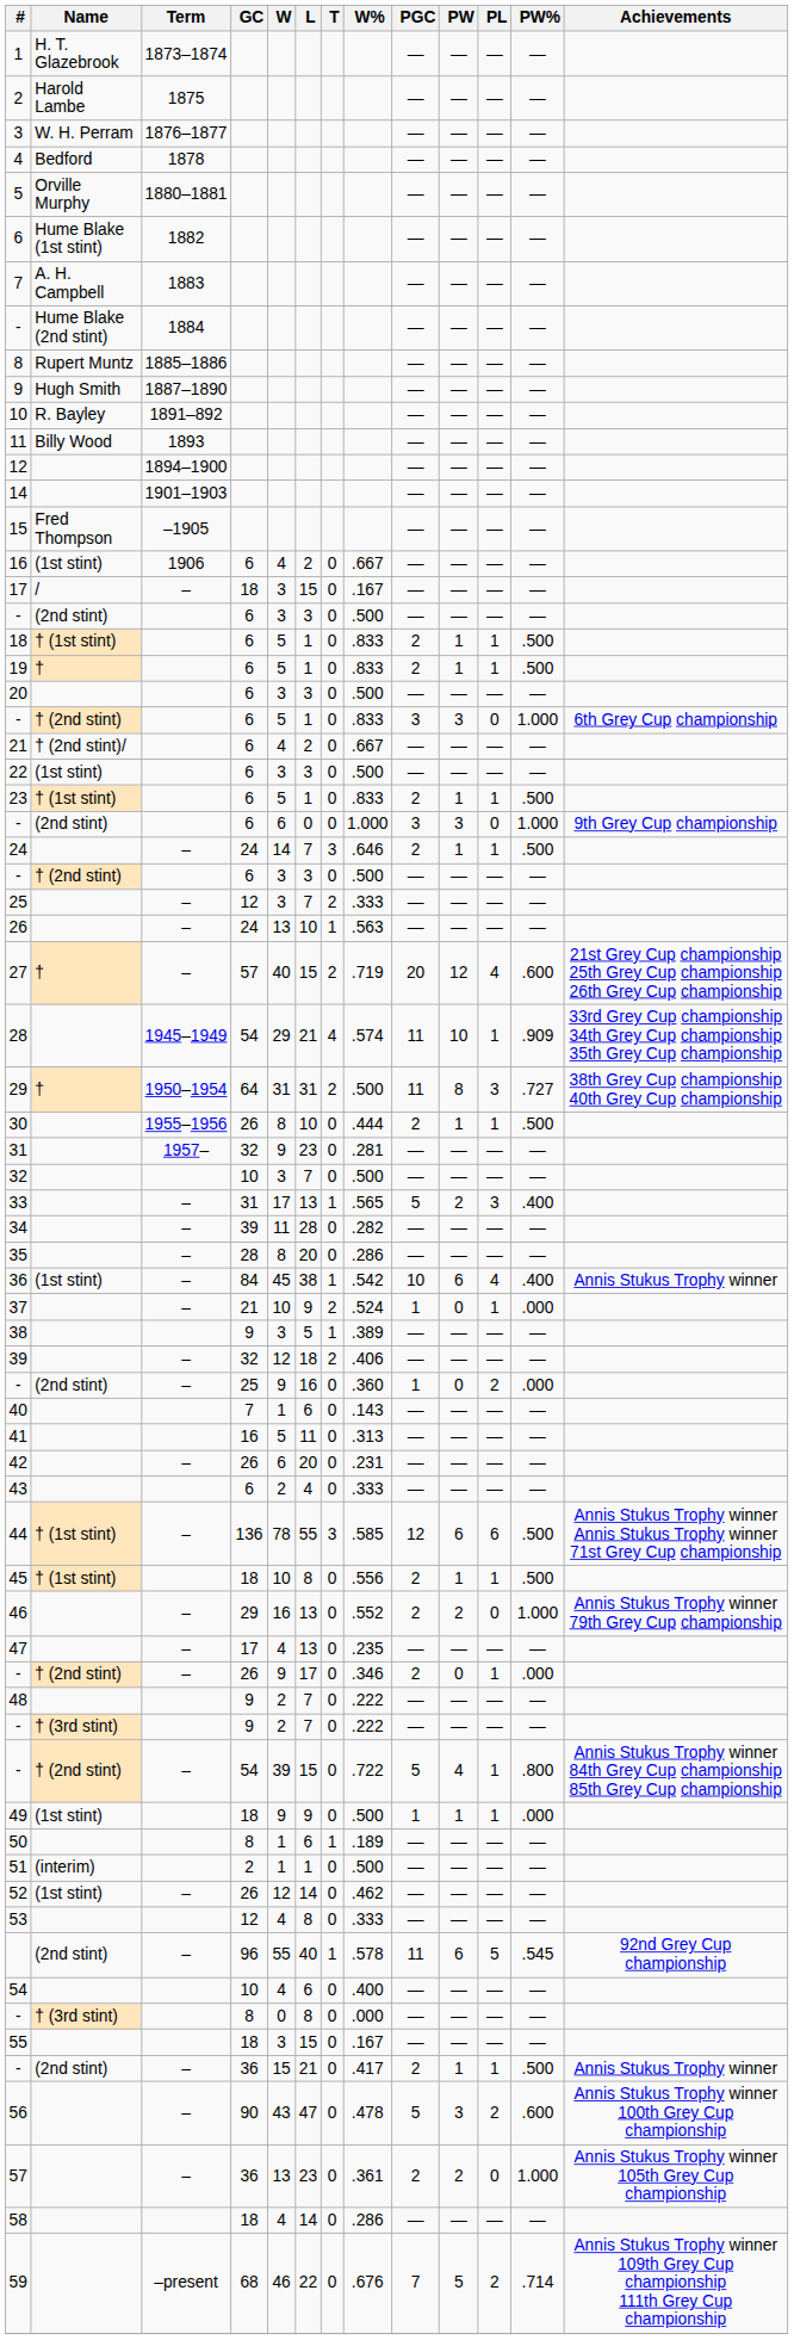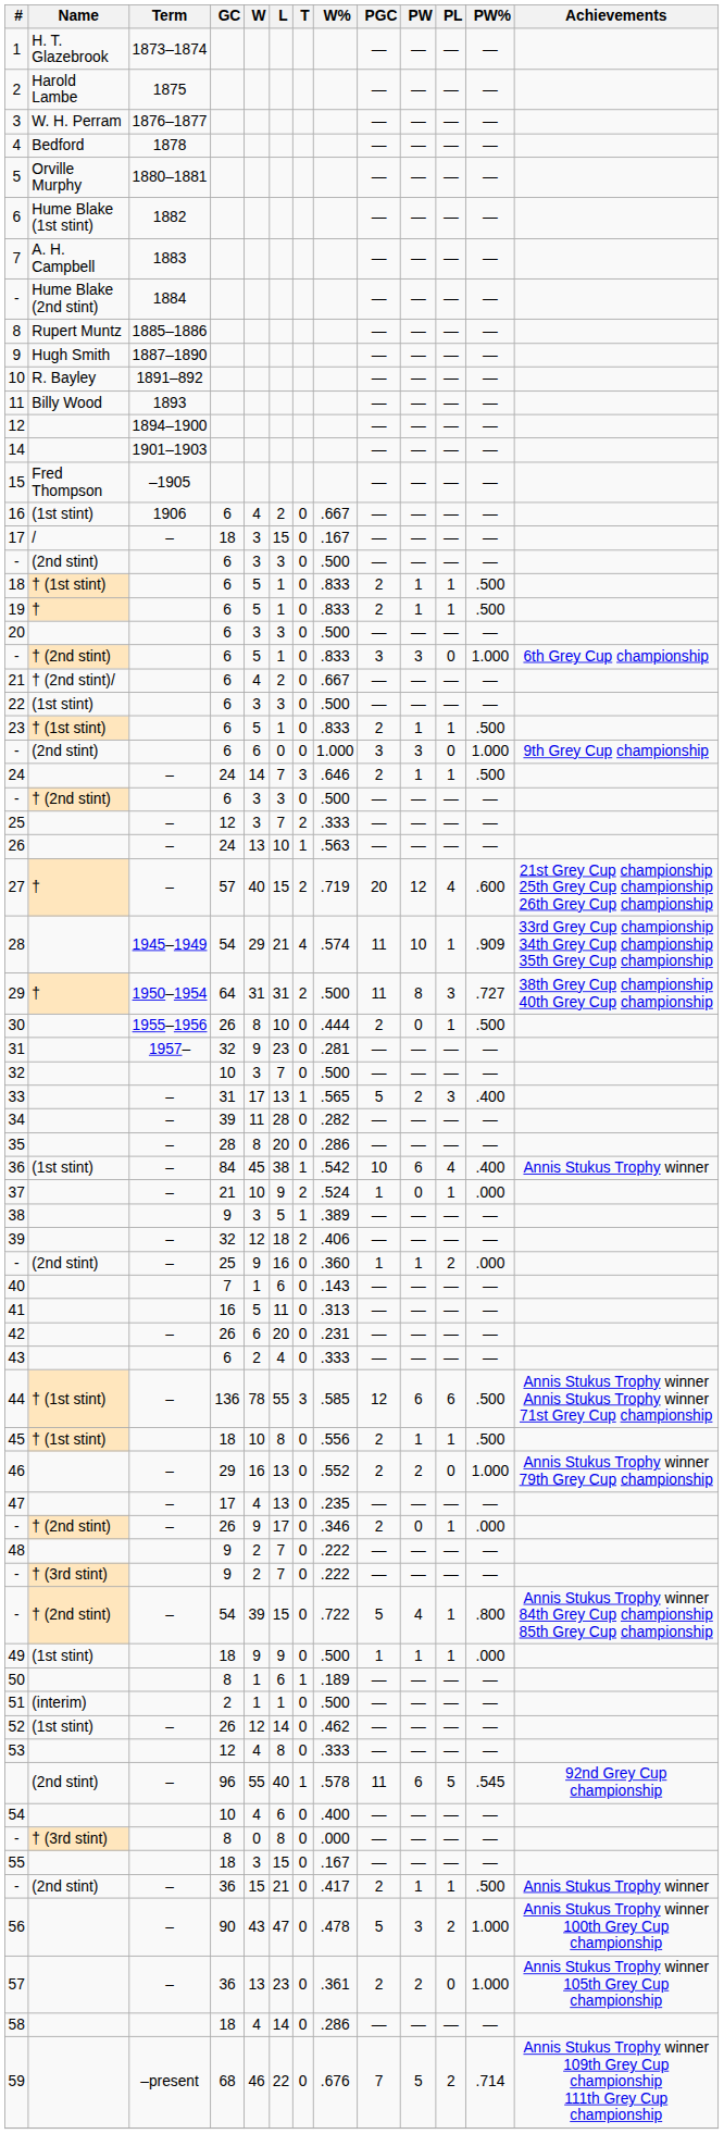 <table class="wikitable sortable" style="text-align:center;">
 <tr>
 <th> #</th>
 <th width=100>Name</th>
 <th>Term</th>
 <th> GC</th>
 <th> W</th>
 <th> L</th>
 <th> T</th>
 <th> W%</th>
 <th> PGC</th>
 <th> PW</th>
 <th> PL</th>
 <th> PW%</th>
 <th width=210 class=unsortable>Achievements</th>
 </tr>
 <tr>
 <td>1</td>
 <td align=left><span>H. T. Glazebrook</span></td>
 <td>1873–1874</td>
 <td></td>
 <td></td>
 <td></td>
 <td></td>
 <td></td>
 <td>—</td>
 <td>—</td>
 <td>—</td>
 <td>—</td>
 <td></td>
 </tr>
 <tr>
 <td>2</td>
 <td align=left><span>Harold Lambe</span></td>
 <td>1875</td>
 <td></td>
 <td></td>
 <td></td>
 <td></td>
 <td></td>
 <td>—</td>
 <td>—</td>
 <td>—</td>
 <td>—</td>
 <td></td>
 </tr>
 <tr>
 <td>3</td>
 <td align=left><span>W. H. Perram</span></td>
 <td>1876–1877</td>
 <td></td>
 <td></td>
 <td></td>
 <td></td>
 <td></td>
 <td>—</td>
 <td>—</td>
 <td>—</td>
 <td>—</td>
 <td></td>
 </tr>
 <tr>
 <td>4</td>
 <td align=left><span>Bedford</span></td>
 <td>1878</td>
 <td></td>
 <td></td>
 <td></td>
 <td></td>
 <td></td>
 <td>—</td>
 <td>—</td>
 <td>—</td>
 <td>—</td>
 <td></td>
 </tr>
 <tr>
 <td>5</td>
 <td align=left><span>Orville Murphy</span></td>
 <td>1880–1881</td>
 <td></td>
 <td></td>
 <td></td>
 <td></td>
 <td></td>
 <td>—</td>
 <td>—</td>
 <td>—</td>
 <td>—</td>
 <td></td>
 </tr>
 <tr>
 <td>6</td>
 <td align=left><span>Hume Blake</span> (1st stint)</td>
 <td>1882</td>
 <td></td>
 <td></td>
 <td></td>
 <td></td>
 <td></td>
 <td>—</td>
 <td>—</td>
 <td>—</td>
 <td>—</td>
 <td></td>
 </tr>
 <tr>
 <td>7</td>
 <td align=left><span>A. H. Campbell</span></td>
 <td>1883</td>
 <td></td>
 <td></td>
 <td></td>
 <td></td>
 <td></td>
 <td>—</td>
 <td>—</td>
 <td>—</td>
 <td>—</td>
 <td></td>
 </tr>
 <tr>
 <td>-</td>
 <td align=left><span>Hume Blake</span> (2nd stint)</td>
 <td>1884</td>
 <td></td>
 <td></td>
 <td></td>
 <td></td>
 <td></td>
 <td>—</td>
 <td>—</td>
 <td>—</td>
 <td>—</td>
 <td></td>
 </tr>
 <tr>
 <td>8</td>
 <td align=left><span>Rupert Muntz</span></td>
 <td>1885–1886</td>
 <td></td>
 <td></td>
 <td></td>
 <td></td>
 <td></td>
 <td>—</td>
 <td>—</td>
 <td>—</td>
 <td>—</td>
 <td></td>
 </tr>
 <tr>
 <td>9</td>
 <td align=left><span>Hugh Smith</span></td>
 <td>1887–1890</td>
 <td></td>
 <td></td>
 <td></td>
 <td></td>
 <td></td>
 <td>—</td>
 <td>—</td>
 <td>—</td>
 <td>—</td>
 <td></td>
 </tr>
 <tr>
 <td>10</td>
 <td align=left><span>R. Bayley</span></td>
 <td>1891–892</td>
 <td></td>
 <td></td>
 <td></td>
 <td></td>
 <td></td>
 <td>—</td>
 <td>—</td>
 <td>—</td>
 <td>—</td>
 <td></td>
 </tr>
 <tr>
 <td>11</td>
 <td align=left><span>Billy Wood</span></td>
 <td>1893</td>
 <td></td>
 <td></td>
 <td></td>
 <td></td>
 <td></td>
 <td>—</td>
 <td>—</td>
 <td>—</td>
 <td>—</td>
 <td></td>
 </tr>
 <tr>
 <td>12</td>
 <td align=left></td>
 <td>1894–1900</td>
 <td></td>
 <td></td>
 <td></td>
 <td></td>
 <td></td>
 <td>—</td>
 <td>—</td>
 <td>—</td>
 <td>—</td>
 <td></td>
 </tr>
 <tr>
 <td>14</td>
 <td align=left></td>
 <td>1901–1903</td>
 <td></td>
 <td></td>
 <td></td>
 <td></td>
 <td></td>
 <td>—</td>
 <td>—</td>
 <td>—</td>
 <td>—</td>
 <td></td>
 </tr>
 <tr>
 <td>15</td>
 <td align=left><span>Fred Thompson</span></td>
 <td>–1905</td>
 <td></td>
 <td></td>
 <td></td>
 <td></td>
 <td></td>
 <td>—</td>
 <td>—</td>
 <td>—</td>
 <td>—</td>
 <td></td>
 </tr>
 <tr>
 <td>16</td>
 <td align=left> (1st stint)</td>
 <td>1906</td>
 <td>6</td>
 <td>4</td>
 <td>2</td>
 <td>0</td>
 <td>.667</td>
 <td>—</td>
 <td>—</td>
 <td>—</td>
 <td>—</td>
 <td></td>
 </tr>
 <tr>
 <td>17</td>
 <td align=left>/</td>
 <td>–</td>
 <td>18</td>
 <td>3</td>
 <td>15</td>
 <td>0</td>
 <td>.167</td>
 <td>—</td>
 <td>—</td>
 <td>—</td>
 <td>—</td>
 <td></td>
 </tr>
 <tr>
 <td>-</td>
 <td align=left> (2nd stint)</td>
 <td></td>
 <td>6</td>
 <td>3</td>
 <td>3</td>
 <td>0</td>
 <td>.500</td>
 <td>—</td>
 <td>—</td>
 <td>—</td>
 <td>—</td>
 <td></td>
 </tr>
 <tr>
 <td>18</td>
 <td align=left style="background-color:#FFE6BD">† (1st stint)</td>
 <td></td>
 <td>6</td>
 <td>5</td>
 <td>1</td>
 <td>0</td>
 <td>.833</td>
 <td>2</td>
 <td>1</td>
 <td>1</td>
 <td>.500</td>
 <td></td>
 </tr>
 <tr>
 <td>19</td>
 <td align=left style="background-color:#FFE6BD">†</td>
 <td></td>
 <td>6</td>
 <td>5</td>
 <td>1</td>
 <td>0</td>
 <td>.833</td>
 <td>2</td>
 <td>1</td>
 <td>1</td>
 <td>.500</td>
 <td></td>
 </tr>
 <tr>
 <td>20</td>
 <td align=left></td>
 <td></td>
 <td>6</td>
 <td>3</td>
 <td>3</td>
 <td>0</td>
 <td>.500</td>
 <td>—</td>
 <td>—</td>
 <td>—</td>
 <td>—</td>
 <td></td>
 </tr>
 <tr>
 <td>-</td>
 <td align=left style="background-color:#FFE6BD">† (2nd stint)</td>
 <td></td>
 <td>6</td>
 <td>5</td>
 <td>1</td>
 <td>0</td>
 <td>.833</td>
 <td>3</td>
 <td>3</td>
 <td>0</td>
 <td>1.000</td>
 <td><a href='#'>6th Grey Cup</a> <a href='#'>championship</a></td>
 </tr>
 <tr>
 <td>21</td>
 <td align=left>† (2nd stint)/</td>
 <td></td>
 <td>6</td>
 <td>4</td>
 <td>2</td>
 <td>0</td>
 <td>.667</td>
 <td>—</td>
 <td>—</td>
 <td>—</td>
 <td>—</td>
 <td></td>
 </tr>
 <tr>
 <td>22</td>
 <td align=left> (1st stint)</td>
 <td></td>
 <td>6</td>
 <td>3</td>
 <td>3</td>
 <td>0</td>
 <td>.500</td>
 <td>—</td>
 <td>—</td>
 <td>—</td>
 <td>—</td>
 <td></td>
 </tr>
 <tr>
 <td>23</td>
 <td align=left style="background-color:#FFE6BD">† (1st stint)</td>
 <td></td>
 <td>6</td>
 <td>5</td>
 <td>1</td>
 <td>0</td>
 <td>.833</td>
 <td>2</td>
 <td>1</td>
 <td>1</td>
 <td>.500</td>
 <td></td>
 </tr>
 <tr>
 <td>-</td>
 <td align=left> (2nd stint)</td>
 <td></td>
 <td>6</td>
 <td>6</td>
 <td>0</td>
 <td>0</td>
 <td>1.000</td>
 <td>3</td>
 <td>3</td>
 <td>0</td>
 <td>1.000</td>
 <td><a href='#'>9th Grey Cup</a> <a href='#'>championship</a></td>
 </tr>
 <tr>
 <td>24</td>
 <td align=left></td>
 <td>–</td>
 <td>24</td>
 <td>14</td>
 <td>7</td>
 <td>3</td>
 <td>.646</td>
 <td>2</td>
 <td>1</td>
 <td>1</td>
 <td>.500</td>
 <td></td>
 </tr>
 <tr>
 <td>-</td>
 <td align=left style="background-color:#FFE6BD">† (2nd stint)</td>
 <td></td>
 <td>6</td>
 <td>3</td>
 <td>3</td>
 <td>0</td>
 <td>.500</td>
 <td>—</td>
 <td>—</td>
 <td>—</td>
 <td>—</td>
 <td></td>
 </tr>
 <tr>
 <td>25</td>
 <td align=left></td>
 <td>–</td>
 <td>12</td>
 <td>3</td>
 <td>7</td>
 <td>2</td>
 <td>.333</td>
 <td>—</td>
 <td>—</td>
 <td>—</td>
 <td>—</td>
 <td></td>
 </tr>
 <tr>
 <td>26</td>
 <td align=left></td>
 <td>–</td>
 <td>24</td>
 <td>13</td>
 <td>10</td>
 <td>1</td>
 <td>.563</td>
 <td>—</td>
 <td>—</td>
 <td>—</td>
 <td>—</td>
 <td></td>
 </tr>
 <tr>
 <td>27</td>
 <td align=left style="background-color:#FFE6BD">†</td>
 <td>–</td>
 <td>57</td>
 <td>40</td>
 <td>15</td>
 <td>2</td>
 <td>.719</td>
 <td>20</td>
 <td>12</td>
 <td>4</td>
 <td>.600</td>
 <td><a href='#'>21st Grey Cup</a> <a href='#'>championship</a><br><a href='#'>25th Grey Cup</a> <a href='#'>championship</a><br><a href='#'>26th Grey Cup</a> <a href='#'>championship</a></td>
 </tr>
 <tr>
 <td>28</td>
 <td align=left></td>
 <td><a href='#'>1945</a>–<a href='#'>1949</a></td>
 <td>54</td>
 <td>29</td>
 <td>21</td>
 <td>4</td>
 <td>.574</td>
 <td>11</td>
 <td>10</td>
 <td>1</td>
 <td>.909</td>
 <td><a href='#'>33rd Grey Cup</a> <a href='#'>championship</a><br><a href='#'>34th Grey Cup</a> <a href='#'>championship</a><br><a href='#'>35th Grey Cup</a> <a href='#'>championship</a></td>
 </tr>
 <tr>
 <td>29</td>
 <td align=left style="background-color:#FFE6BD">†</td>
 <td><a href='#'>1950</a>–<a href='#'>1954</a></td>
 <td>64</td>
 <td>31</td>
 <td>31</td>
 <td>2</td>
 <td>.500</td>
 <td>11</td>
 <td>8</td>
 <td>3</td>
 <td>.727</td>
 <td><a href='#'>38th Grey Cup</a> <a href='#'>championship</a><br><a href='#'>40th Grey Cup</a> <a href='#'>championship</a></td>
 </tr>
 <tr>
 <td>30</td>
 <td align=left></td>
 <td><a href='#'>1955</a>–<a href='#'>1956</a></td>
 <td>26</td>
 <td>8</td>
 <td>10</td>
 <td>0</td>
 <td>.444</td>
 <td>2</td>
-<td>1</td>
+<td>0</td>
 <td>1</td>
 <td>.500</td>
 <td></td>
 </tr>
 <tr>
 <td>31</td>
 <td align=left></td>
 <td><a href='#'>1957</a>–</td>
 <td>32</td>
 <td>9</td>
 <td>23</td>
 <td>0</td>
 <td>.281</td>
 <td>—</td>
 <td>—</td>
 <td>—</td>
 <td>—</td>
 <td></td>
 </tr>
 <tr>
 <td>32</td>
 <td align=left></td>
 <td></td>
 <td>10</td>
 <td>3</td>
 <td>7</td>
 <td>0</td>
 <td>.500</td>
 <td>—</td>
 <td>—</td>
 <td>—</td>
 <td>—</td>
 <td></td>
 </tr>
 <tr>
 <td>33</td>
 <td align=left></td>
 <td>–</td>
 <td>31</td>
 <td>17</td>
 <td>13</td>
 <td>1</td>
 <td>.565</td>
 <td>5</td>
 <td>2</td>
 <td>3</td>
 <td>.400</td>
 <td></td>
 </tr>
 <tr>
 <td>34</td>
 <td align=left></td>
 <td>–</td>
 <td>39</td>
 <td>11</td>
 <td>28</td>
 <td>0</td>
 <td>.282</td>
 <td>—</td>
 <td>—</td>
 <td>—</td>
 <td>—</td>
 <td></td>
 </tr>
 <tr>
 <td>35</td>
 <td align=left></td>
 <td>–</td>
 <td>28</td>
 <td>8</td>
 <td>20</td>
 <td>0</td>
 <td>.286</td>
 <td>—</td>
 <td>—</td>
 <td>—</td>
 <td>—</td>
 <td></td>
 </tr>
 <tr>
 <td>36</td>
 <td align=left> (1st stint)</td>
 <td>–</td>
 <td>84</td>
 <td>45</td>
 <td>38</td>
 <td>1</td>
 <td>.542</td>
 <td>10</td>
 <td>6</td>
 <td>4</td>
 <td>.400</td>
 <td> <a href='#'>Annis Stukus Trophy</a> winner</td>
 </tr>
 <tr>
 <td>37</td>
 <td align=left></td>
 <td>–</td>
 <td>21</td>
 <td>10</td>
 <td>9</td>
 <td>2</td>
 <td>.524</td>
 <td>1</td>
 <td>0</td>
 <td>1</td>
 <td>.000</td>
 <td></td>
 </tr>
 <tr>
 <td>38</td>
 <td align=left></td>
 <td></td>
 <td>9</td>
 <td>3</td>
 <td>5</td>
 <td>1</td>
 <td>.389</td>
 <td>—</td>
 <td>—</td>
 <td>—</td>
 <td>—</td>
 <td></td>
 </tr>
 <tr>
 <td>39</td>
 <td align=left></td>
 <td>–</td>
 <td>32</td>
 <td>12</td>
 <td>18</td>
 <td>2</td>
 <td>.406</td>
 <td>—</td>
 <td>—</td>
 <td>—</td>
 <td>—</td>
 <td></td>
 </tr>
 <tr>
 <td>-</td>
 <td align=left> (2nd stint)</td>
 <td>–</td>
 <td>25</td>
 <td>9</td>
 <td>16</td>
 <td>0</td>
 <td>.360</td>
 <td>1</td>
-<td>0</td>
+<td>1</td>
 <td>2</td>
 <td>.000</td>
 <td></td>
 </tr>
 <tr>
 <td>40</td>
 <td align=left></td>
 <td></td>
 <td>7</td>
 <td>1</td>
 <td>6</td>
 <td>0</td>
 <td>.143</td>
 <td>—</td>
 <td>—</td>
 <td>—</td>
 <td>—</td>
 <td></td>
 </tr>
 <tr>
 <td>41</td>
 <td align=left></td>
 <td></td>
 <td>16</td>
 <td>5</td>
 <td>11</td>
 <td>0</td>
 <td>.313</td>
 <td>—</td>
 <td>—</td>
 <td>—</td>
 <td>—</td>
 <td></td>
 </tr>
 <tr>
 <td>42</td>
 <td align=left></td>
 <td>–</td>
 <td>26</td>
 <td>6</td>
 <td>20</td>
 <td>0</td>
 <td>.231</td>
 <td>—</td>
 <td>—</td>
 <td>—</td>
 <td>—</td>
 <td></td>
 </tr>
 <tr>
 <td>43</td>
 <td align=left></td>
 <td></td>
 <td>6</td>
 <td>2</td>
 <td>4</td>
 <td>0</td>
 <td>.333</td>
 <td>—</td>
 <td>—</td>
 <td>—</td>
 <td>—</td>
 <td></td>
 </tr>
 <tr>
 <td>44</td>
 <td align=left style="background-color:#FFE6BD">† (1st stint)</td>
 <td>–</td>
 <td>136</td>
 <td>78</td>
 <td>55</td>
 <td>3</td>
 <td>.585</td>
 <td>12</td>
 <td>6</td>
 <td>6</td>
 <td>.500</td>
 <td> <a href='#'>Annis Stukus Trophy</a> winner<br> <a href='#'>Annis Stukus Trophy</a> winner<br><a href='#'>71st Grey Cup</a> <a href='#'>championship</a></td>
 </tr>
 <tr>
 <td>45</td>
 <td align=left style="background-color:#FFE6BD">† (1st stint)</td>
 <td></td>
 <td>18</td>
 <td>10</td>
 <td>8</td>
 <td>0</td>
 <td>.556</td>
 <td>2</td>
 <td>1</td>
 <td>1</td>
 <td>.500</td>
 <td></td>
 </tr>
 <tr>
 <td>46</td>
 <td align=left></td>
 <td>–</td>
 <td>29</td>
 <td>16</td>
 <td>13</td>
 <td>0</td>
 <td>.552</td>
 <td>2</td>
 <td>2</td>
 <td>0</td>
 <td>1.000</td>
 <td> <a href='#'>Annis Stukus Trophy</a> winner<br><a href='#'>79th Grey Cup</a> <a href='#'>championship</a></td>
 </tr>
 <tr>
 <td>47</td>
 <td align=left></td>
 <td>–</td>
 <td>17</td>
 <td>4</td>
 <td>13</td>
 <td>0</td>
 <td>.235</td>
 <td>—</td>
 <td>—</td>
 <td>—</td>
 <td>—</td>
 <td></td>
 </tr>
 <tr>
 <td>-</td>
 <td align=left style="background-color:#FFE6BD">† (2nd stint)</td>
 <td>–</td>
 <td>26</td>
 <td>9</td>
 <td>17</td>
 <td>0</td>
 <td>.346</td>
 <td>2</td>
 <td>0</td>
 <td>1</td>
 <td>.000</td>
 <td></td>
 </tr>
 <tr>
 <td>48</td>
 <td align=left></td>
 <td></td>
 <td>9</td>
 <td>2</td>
 <td>7</td>
 <td>0</td>
 <td>.222</td>
 <td>—</td>
 <td>—</td>
 <td>—</td>
 <td>—</td>
 <td></td>
 </tr>
 <tr>
 <td>-</td>
 <td align=left style="background-color:#FFE6BD">† (3rd stint)</td>
 <td></td>
 <td>9</td>
 <td>2</td>
 <td>7</td>
 <td>0</td>
 <td>.222</td>
 <td>—</td>
 <td>—</td>
 <td>—</td>
 <td>—</td>
 <td></td>
 </tr>
 <tr>
 <td>-</td>
 <td align=left style="background-color:#FFE6BD">† (2nd stint)</td>
 <td>–</td>
 <td>54</td>
 <td>39</td>
 <td>15</td>
 <td>0</td>
 <td>.722</td>
 <td>5</td>
 <td>4</td>
 <td>1</td>
 <td>.800</td>
 <td> <a href='#'>Annis Stukus Trophy</a> winner<br><a href='#'>84th Grey Cup</a> <a href='#'>championship</a><br><a href='#'>85th Grey Cup</a> <a href='#'>championship</a></td>
 </tr>
 <tr>
 <td>49</td>
 <td align=left> (1st stint)</td>
 <td></td>
 <td>18</td>
 <td>9</td>
 <td>9</td>
 <td>0</td>
 <td>.500</td>
 <td>1</td>
 <td>1</td>
 <td>1</td>
 <td>.000</td>
 <td></td>
 </tr>
 <tr>
 <td>50</td>
 <td align=left></td>
 <td></td>
 <td>8</td>
 <td>1</td>
 <td>6</td>
 <td>1</td>
 <td>.189</td>
 <td>—</td>
 <td>—</td>
 <td>—</td>
 <td>—</td>
 <td></td>
 </tr>
 <tr>
 <td>51</td>
 <td align=left> (interim)</td>
 <td></td>
 <td>2</td>
 <td>1</td>
 <td>1</td>
 <td>0</td>
 <td>.500</td>
 <td>—</td>
 <td>—</td>
 <td>—</td>
 <td>—</td>
 <td></td>
 </tr>
 <tr>
 <td>52</td>
 <td align=left> (1st stint)</td>
 <td>–</td>
 <td>26</td>
 <td>12</td>
 <td>14</td>
 <td>0</td>
 <td>.462</td>
 <td>—</td>
 <td>—</td>
 <td>—</td>
 <td>—</td>
 <td></td>
 </tr>
 <tr>
 <td>53</td>
 <td align=left></td>
 <td></td>
 <td>12</td>
 <td>4</td>
 <td>8</td>
 <td>0</td>
 <td>.333</td>
 <td>—</td>
 <td>—</td>
 <td>—</td>
 <td>—</td>
 <td></td>
 </tr>
 <tr>
 <td></td>
 <td align=left> (2nd stint)</td>
 <td>–</td>
 <td>96</td>
 <td>55</td>
 <td>40</td>
 <td>1</td>
 <td>.578</td>
 <td>11</td>
 <td>6</td>
 <td>5</td>
 <td>.545</td>
 <td><a href='#'>92nd Grey Cup</a> <a href='#'>championship</a></td>
 </tr>
 <tr>
 <td>54</td>
 <td align=left></td>
 <td></td>
 <td>10</td>
 <td>4</td>
 <td>6</td>
 <td>0</td>
 <td>.400</td>
 <td>—</td>
 <td>—</td>
 <td>—</td>
 <td>—</td>
 <td></td>
 </tr>
 <tr>
 <td>-</td>
 <td align=left style="background-color:#FFE6BD">† (3rd stint)</td>
 <td></td>
 <td>8</td>
 <td>0</td>
 <td>8</td>
 <td>0</td>
 <td>.000</td>
 <td>—</td>
 <td>—</td>
 <td>—</td>
 <td>—</td>
 <td></td>
 </tr>
 <tr>
 <td>55</td>
 <td align=left></td>
 <td></td>
 <td>18</td>
 <td>3</td>
 <td>15</td>
 <td>0</td>
 <td>.167</td>
 <td>—</td>
 <td>—</td>
 <td>—</td>
 <td>—</td>
 <td></td>
 </tr>
 <tr>
 <td>-</td>
 <td align=left> (2nd stint)</td>
 <td>–</td>
 <td>36</td>
 <td>15</td>
 <td>21</td>
 <td>0</td>
 <td>.417</td>
 <td>2</td>
 <td>1</td>
 <td>1</td>
 <td>.500</td>
 <td> <a href='#'>Annis Stukus Trophy</a> winner</td>
 </tr>
 <tr>
 <td>56</td>
 <td align=left></td>
 <td>–</td>
 <td>90</td>
 <td>43</td>
 <td>47</td>
 <td>0</td>
 <td>.478</td>
 <td>5</td>
 <td>3</td>
 <td>2</td>
-<td>.600</td>
+<td>1.000</td>
 <td> <a href='#'>Annis Stukus Trophy</a> winner<br><a href='#'>100th Grey Cup</a> <a href='#'>championship</a></td>
 </tr>
 <tr>
 <td>57</td>
 <td align=left></td>
 <td>–</td>
 <td>36</td>
 <td>13</td>
 <td>23</td>
 <td>0</td>
 <td>.361</td>
 <td>2</td>
 <td>2</td>
 <td>0</td>
 <td>1.000</td>
 <td> <a href='#'>Annis Stukus Trophy</a> winner<br><a href='#'>105th Grey Cup</a> <a href='#'>championship</a></td>
 </tr>
 <tr>
 <td>58</td>
 <td align=left></td>
 <td></td>
 <td>18</td>
 <td>4</td>
 <td>14</td>
 <td>0</td>
 <td>.286</td>
 <td>—</td>
 <td>—</td>
 <td>—</td>
 <td>—</td>
 <td></td>
 </tr>
 <tr>
 <td>59</td>
 <td align=left></td>
 <td>–present</td>
 <td>68</td>
 <td>46</td>
 <td>22</td>
 <td>0</td>
 <td>.676</td>
 <td>7</td>
 <td>5</td>
 <td>2</td>
 <td>.714</td>
 <td> <a href='#'>Annis Stukus Trophy</a> winner<br><a href='#'>109th Grey Cup</a> <a href='#'>championship</a><br><a href='#'>111th Grey Cup</a> <a href='#'>championship</a></td>
 </tr>
 <tr>
 </tr>
 </table>
